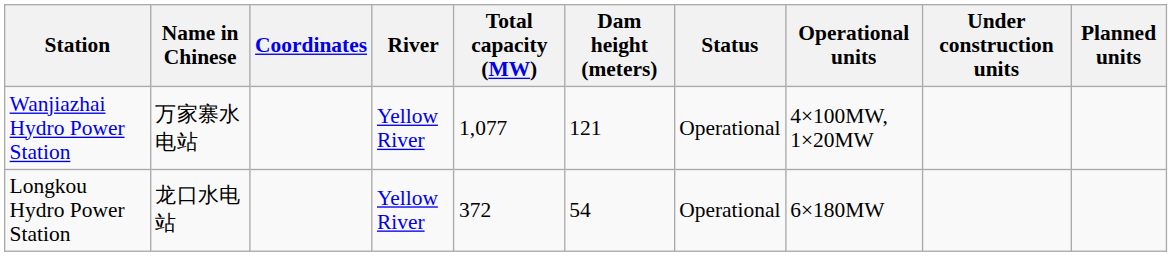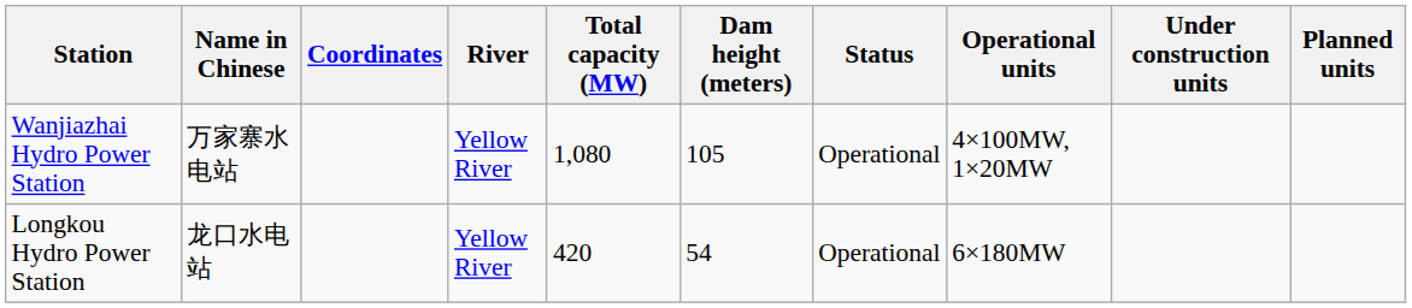 <table class="wikitable sortable">
 <tr>
 <th>Station</th>
 <th>Name in Chinese</th>
 <th><a href='#'>Coordinates</a></th>
 <th>River</th>
 <th>Total capacity (<a href='#'>MW</a>)</th>
 <th>Dam height (meters)</th>
 <th>Status</th>
 <th>Operational units</th>
 <th>Under construction units</th>
 <th>Planned units</th>
 </tr>
 <tr>
 <td><a href='#'>Wanjiazhai Hydro Power Station</a></td>
 <td>万家寨水电站</td>
 <td></td>
 <td><a href='#'>Yellow River</a></td>
-<td>1,077</td>
-<td>121</td>
+<td>1,080</td>
+<td>105</td>
 <td>Operational</td>
 <td>4×100MW, 1×20MW</td>
 <td></td>
 <td></td>
 </tr>
 <tr>
 <td>Longkou Hydro Power Station</td>
 <td>龙口水电站</td>
 <td></td>
 <td><a href='#'>Yellow River</a></td>
-<td>372</td>
+<td>420</td>
 <td>54</td>
 <td>Operational</td>
 <td>6×180MW</td>
 <td></td>
 <td></td>
 </tr>
 </table>
